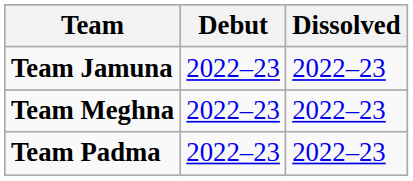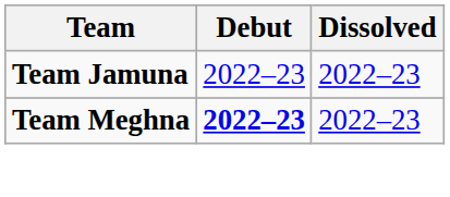 <table class="wikitable">
 <tr>
 <th>Team</th>
 <th>Debut</th>
 <th>Dissolved</th>
 </tr>
 <tr>
 <td><strong>Team Jamuna</strong></td>
 <td><a href='#'>2022–23</a></td>
 <td><a href='#'>2022–23</a></td>
 </tr>
 <tr>
 <td><strong>Team Meghna</strong></td>
-<td><a href='#'>2022–23</a></td>
-<td><a href='#'>2022–23</a></td>
-</tr>
-<tr>
-<td><strong>Team Padma</strong></td>
-<td><a href='#'>2022–23</a></td>
+<td><strong><a href='#'>2022–23</a></strong></td>
 <td><a href='#'>2022–23</a></td>
 </tr>
 </table>
